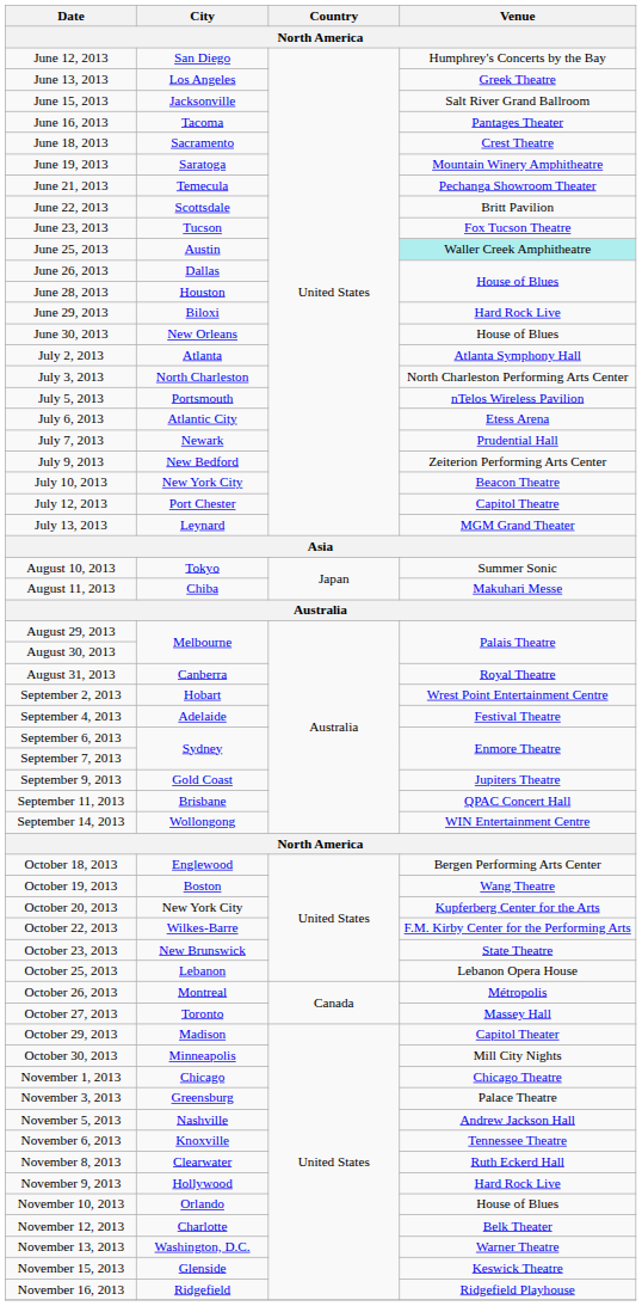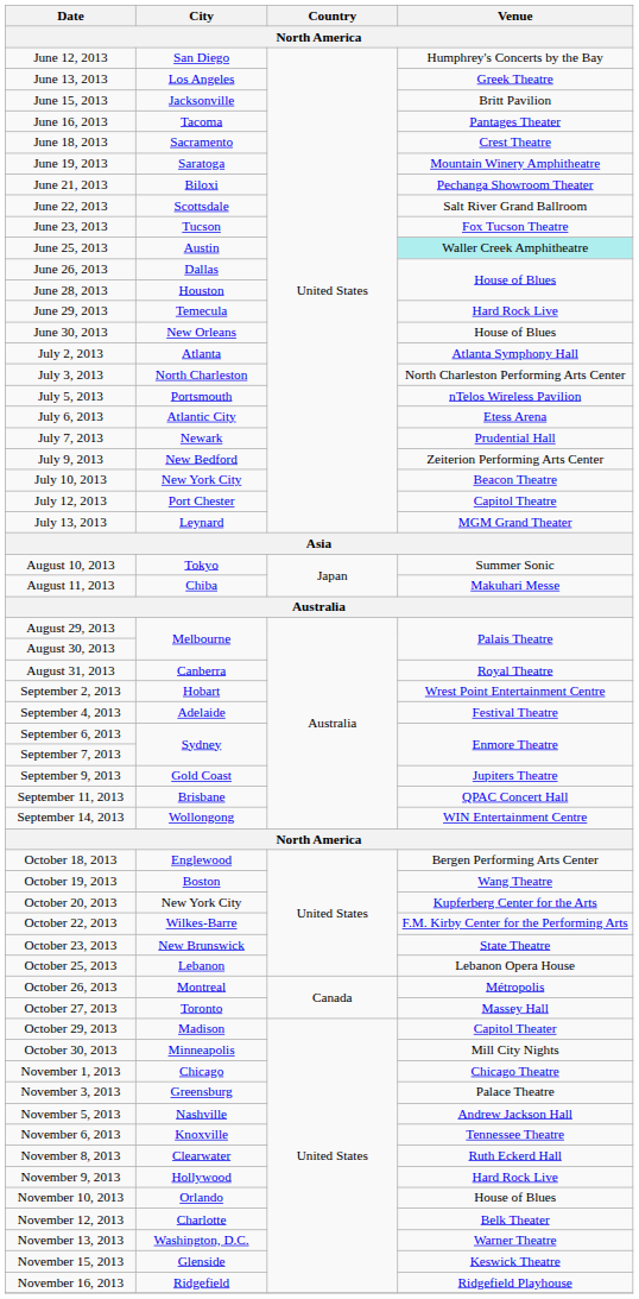 <table class="wikitable" style="text-align:center;">
 <tr>
 <th style="width:150px;">Date</th>
 <th style="width:150px;">City</th>
 <th style="width:150px;">Country</th>
 <th style="width:275px;">Venue</th>
 </tr>
 <tr>
 <th colspan="6">North America</th>
 </tr>
 <tr>
 <td>June 12, 2013</td>
 <td><a href='#'>San Diego</a></td>
 <td rowspan="23">United States</td>
 <td>Humphrey's Concerts by the Bay</td>
 </tr>
 <tr>
 <td>June 13, 2013</td>
 <td><a href='#'>Los Angeles</a></td>
 <td><a href='#'>Greek Theatre</a></td>
 </tr>
 <tr>
 <td>June 15, 2013</td>
 <td><a href='#'>Jacksonville</a></td>
-<td>Salt River Grand Ballroom</td>
+<td>Britt Pavilion</td>
 </tr>
 <tr>
 <td>June 16, 2013</td>
 <td><a href='#'>Tacoma</a></td>
 <td><a href='#'>Pantages Theater</a></td>
 </tr>
 <tr>
 <td>June 18, 2013</td>
 <td><a href='#'>Sacramento</a></td>
 <td><a href='#'>Crest Theatre</a></td>
 </tr>
 <tr>
 <td>June 19, 2013</td>
 <td><a href='#'>Saratoga</a></td>
 <td><a href='#'>Mountain Winery Amphitheatre</a></td>
 </tr>
 <tr>
 <td>June 21, 2013</td>
-<td><a href='#'>Temecula</a></td>
+<td><a href='#'>Biloxi</a></td>
 <td><a href='#'>Pechanga Showroom Theater</a></td>
 </tr>
 <tr>
 <td>June 22, 2013</td>
 <td><a href='#'>Scottsdale</a></td>
-<td>Britt Pavilion</td>
+<td>Salt River Grand Ballroom</td>
 </tr>
 <tr>
 <td>June 23, 2013</td>
 <td><a href='#'>Tucson</a></td>
 <td><a href='#'>Fox Tucson Theatre</a></td>
 </tr>
 <tr>
 <td>June 25, 2013</td>
 <td><a href='#'>Austin</a></td>
 <td style="background: paleturquoise;">Waller Creek Amphitheatre</td>
 </tr>
 <tr>
 <td>June 26, 2013</td>
 <td><a href='#'>Dallas</a></td>
 <td rowspan="2"><a href='#'>House of Blues</a></td>
 </tr>
 <tr>
 <td>June 28, 2013</td>
 <td><a href='#'>Houston</a></td>
 </tr>
 <tr>
 <td>June 29, 2013</td>
-<td><a href='#'>Biloxi</a></td>
+<td><a href='#'>Temecula</a></td>
 <td><a href='#'>Hard Rock Live</a></td>
 </tr>
 <tr>
 <td>June 30, 2013</td>
 <td><a href='#'>New Orleans</a></td>
 <td>House of Blues</td>
 </tr>
 <tr>
 <td>July 2, 2013</td>
 <td><a href='#'>Atlanta</a></td>
 <td><a href='#'>Atlanta Symphony Hall</a></td>
 </tr>
 <tr>
 <td>July 3, 2013</td>
 <td><a href='#'>North Charleston</a></td>
 <td>North Charleston Performing Arts Center</td>
 </tr>
 <tr>
 <td>July 5, 2013</td>
 <td><a href='#'>Portsmouth</a></td>
 <td><a href='#'>nTelos Wireless Pavilion</a></td>
 </tr>
 <tr>
 <td>July 6, 2013</td>
 <td><a href='#'>Atlantic City</a></td>
 <td><a href='#'>Etess Arena</a></td>
 </tr>
 <tr>
 <td>July 7, 2013</td>
 <td><a href='#'>Newark</a></td>
 <td><a href='#'>Prudential Hall</a></td>
 </tr>
 <tr>
 <td>July 9, 2013</td>
 <td><a href='#'>New Bedford</a></td>
 <td>Zeiterion Performing Arts Center</td>
 </tr>
 <tr>
 <td>July 10, 2013</td>
 <td><a href='#'>New York City</a></td>
 <td><a href='#'>Beacon Theatre</a></td>
 </tr>
 <tr>
 <td>July 12, 2013</td>
 <td><a href='#'>Port Chester</a></td>
 <td><a href='#'>Capitol Theatre</a></td>
 </tr>
 <tr>
 <td>July 13, 2013</td>
 <td><a href='#'>Leynard</a></td>
 <td><a href='#'>MGM Grand Theater</a></td>
 </tr>
 <tr>
 <th colspan="6">Asia</th>
 </tr>
 <tr>
 <td>August 10, 2013</td>
 <td><a href='#'>Tokyo</a></td>
 <td rowspan="2">Japan</td>
 <td>Summer Sonic</td>
 </tr>
 <tr>
 <td>August 11, 2013</td>
 <td><a href='#'>Chiba</a></td>
 <td><a href='#'>Makuhari Messe</a></td>
 </tr>
 <tr>
 <th colspan="6">Australia</th>
 </tr>
 <tr>
 <td>August 29, 2013</td>
 <td rowspan="2"><a href='#'>Melbourne</a></td>
 <td rowspan="10">Australia</td>
 <td rowspan="2"><a href='#'>Palais Theatre</a></td>
 </tr>
 <tr>
 <td>August 30, 2013</td>
 </tr>
 <tr>
 <td>August 31, 2013</td>
 <td><a href='#'>Canberra</a></td>
 <td><a href='#'>Royal Theatre</a></td>
 </tr>
 <tr>
 <td>September 2, 2013</td>
 <td><a href='#'>Hobart</a></td>
 <td><a href='#'>Wrest Point Entertainment Centre</a></td>
 </tr>
 <tr>
 <td>September 4, 2013</td>
 <td><a href='#'>Adelaide</a></td>
 <td><a href='#'>Festival Theatre</a></td>
 </tr>
 <tr>
 <td>September 6, 2013</td>
 <td rowspan="2"><a href='#'>Sydney</a></td>
 <td rowspan="2"><a href='#'>Enmore Theatre</a></td>
 </tr>
 <tr>
 <td>September 7, 2013</td>
 </tr>
 <tr>
 <td>September 9, 2013</td>
 <td><a href='#'>Gold Coast</a></td>
 <td><a href='#'>Jupiters Theatre</a></td>
 </tr>
 <tr>
 <td>September 11, 2013</td>
 <td><a href='#'>Brisbane</a></td>
 <td><a href='#'>QPAC Concert Hall</a></td>
 </tr>
 <tr>
 <td>September 14, 2013</td>
 <td><a href='#'>Wollongong</a></td>
 <td><a href='#'>WIN Entertainment Centre</a></td>
 </tr>
 <tr>
 <th colspan="6">North America</th>
 </tr>
 <tr>
 <td>October 18, 2013</td>
 <td><a href='#'>Englewood</a></td>
 <td rowspan="6">United States</td>
 <td>Bergen Performing Arts Center</td>
 </tr>
 <tr>
 <td>October 19, 2013</td>
 <td><a href='#'>Boston</a></td>
 <td><a href='#'>Wang Theatre</a></td>
 </tr>
 <tr>
 <td>October 20, 2013</td>
 <td>New York City</td>
 <td><a href='#'>Kupferberg Center for the Arts</a></td>
 </tr>
 <tr>
 <td>October 22, 2013</td>
 <td><a href='#'>Wilkes-Barre</a></td>
 <td><a href='#'>F.M. Kirby Center for the Performing Arts</a></td>
 </tr>
 <tr>
 <td>October 23, 2013</td>
 <td><a href='#'>New Brunswick</a></td>
 <td><a href='#'>State Theatre</a></td>
 </tr>
 <tr>
 <td>October 25, 2013</td>
 <td><a href='#'>Lebanon</a></td>
 <td>Lebanon Opera House</td>
 </tr>
 <tr>
 <td>October 26, 2013</td>
 <td><a href='#'>Montreal</a></td>
 <td rowspan="2">Canada</td>
 <td><a href='#'>Métropolis</a></td>
 </tr>
 <tr>
 <td>October 27, 2013</td>
 <td><a href='#'>Toronto</a></td>
 <td><a href='#'>Massey Hall</a></td>
 </tr>
 <tr>
 <td>October 29, 2013</td>
 <td><a href='#'>Madison</a></td>
 <td rowspan="13">United States</td>
 <td><a href='#'>Capitol Theater</a></td>
 </tr>
 <tr>
 <td>October 30, 2013</td>
 <td><a href='#'>Minneapolis</a></td>
 <td>Mill City Nights</td>
 </tr>
 <tr>
 <td>November 1, 2013</td>
 <td><a href='#'>Chicago</a></td>
 <td><a href='#'>Chicago Theatre</a></td>
 </tr>
 <tr>
 <td>November 3, 2013</td>
 <td><a href='#'>Greensburg</a></td>
 <td>Palace Theatre</td>
 </tr>
 <tr>
 <td>November 5, 2013</td>
 <td><a href='#'>Nashville</a></td>
 <td><a href='#'>Andrew Jackson Hall</a></td>
 </tr>
 <tr>
 <td>November 6, 2013</td>
 <td><a href='#'>Knoxville</a></td>
 <td><a href='#'>Tennessee Theatre</a></td>
 </tr>
 <tr>
 <td>November 8, 2013</td>
 <td><a href='#'>Clearwater</a></td>
 <td><a href='#'>Ruth Eckerd Hall</a></td>
 </tr>
 <tr>
 <td>November 9, 2013</td>
 <td><a href='#'>Hollywood</a></td>
 <td><a href='#'>Hard Rock Live</a></td>
 </tr>
 <tr>
 <td>November 10, 2013</td>
 <td><a href='#'>Orlando</a></td>
 <td>House of Blues</td>
 </tr>
 <tr>
 <td>November 12, 2013</td>
 <td><a href='#'>Charlotte</a></td>
 <td><a href='#'>Belk Theater</a></td>
 </tr>
 <tr>
 <td>November 13, 2013</td>
 <td><a href='#'>Washington, D.C.</a></td>
 <td><a href='#'>Warner Theatre</a></td>
 </tr>
 <tr>
 <td>November 15, 2013</td>
 <td><a href='#'>Glenside</a></td>
 <td><a href='#'>Keswick Theatre</a></td>
 </tr>
 <tr>
 <td>November 16, 2013</td>
 <td><a href='#'>Ridgefield</a></td>
 <td><a href='#'>Ridgefield Playhouse</a></td>
 </tr>
 <tr>
 </tr>
 </table>
